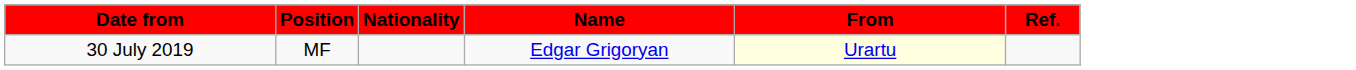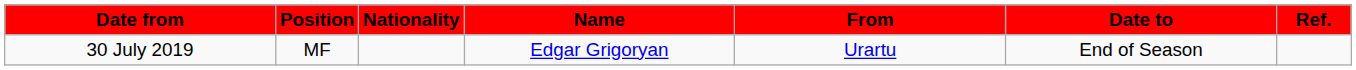 <table class="wikitable"  style="text-align:center; font-size:90%; ">
 <tr>
 <th style="background:#FF0000; color:#000000; width:200px;">Date from</th>
 <th style="background:#FF0000; color:#000000; width:50px;">Position</th>
 <th style="background:#FF0000; color:#000000; width:50px;">Nationality</th>
 <th style="background:#FF0000; color:#000000; width:200px;">Name</th>
 <th style="background:#FF0000; color:#000000; width:200px;">From</th>
+<th style="background:#FF0000; color:#000000; width:200px;">Date to</th>
 <th style="background:#FF0000; color:#000000; width:50px;">Ref.</th>
 </tr>
 <tr>
 <td>30 July 2019</td>
 <td>MF</td>
 <td></td>
 <td><a href='#'>Edgar Grigoryan</a></td>
-<td style="background: lightyellow;"><a href='#'>Urartu</a></td>
+<td><a href='#'>Urartu</a></td>
+<td>End of Season</td>
 <td></td>
 </tr>
 </table>
